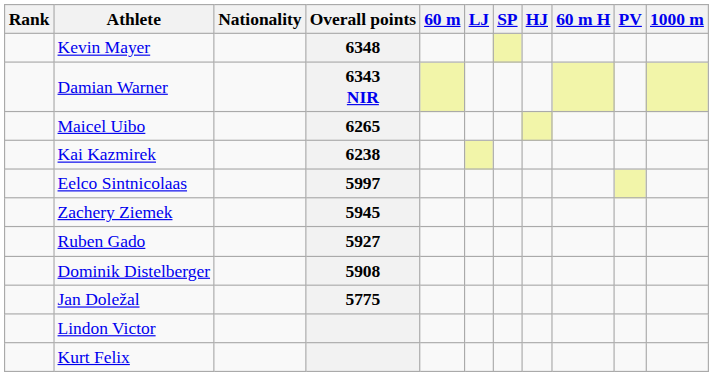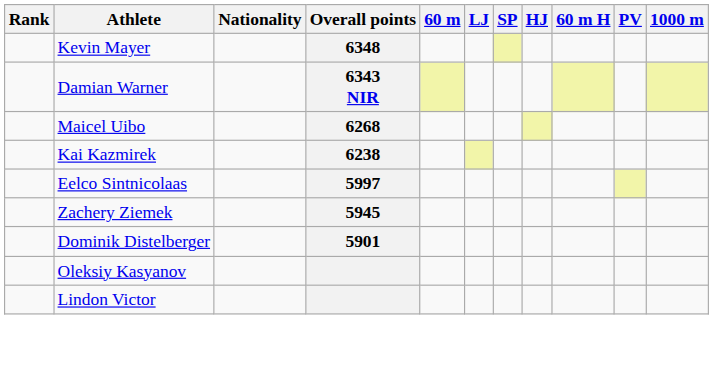 <table class="wikitable sortable" style="font-size:95%; text-align:center">
 <tr>
 <th>Rank</th>
 <th>Athlete</th>
 <th>Nationality</th>
 <th>Overall points</th>
 <th><a href='#'>60 m</a></th>
 <th><a href='#'>LJ</a></th>
 <th><a href='#'>SP</a></th>
 <th><a href='#'>HJ</a></th>
 <th><a href='#'>60 m H</a></th>
 <th><a href='#'>PV</a></th>
 <th><a href='#'>1000 m</a></th>
 </tr>
 <tr>
 <td></td>
 <td align=left><a href='#'>Kevin Mayer</a></td>
 <td align=left></td>
 <th>6348<br><strong></strong></th>
 <td></td>
 <td></td>
 <td bgcolor=#F2F5A9></td>
 <td></td>
 <td></td>
 <td></td>
 <td></td>
 </tr>
 <tr>
 <td></td>
 <td align=left><a href='#'>Damian Warner</a></td>
 <td align=left></td>
 <th>6343<br><strong><a href='#'>NIR</a></strong></th>
 <td bgcolor=#F2F5A9></td>
 <td></td>
 <td></td>
 <td></td>
 <td bgcolor=#F2F5A9></td>
 <td></td>
 <td bgcolor=#F2F5A9></td>
 </tr>
 <tr>
 <td></td>
 <td align=left><a href='#'>Maicel Uibo</a></td>
 <td align=left></td>
-<th>6265<br></th>
+<th>6268<br></th>
 <td></td>
 <td></td>
 <td></td>
 <td bgcolor=#F2F5A9></td>
 <td></td>
 <td></td>
 <td></td>
 </tr>
 <tr>
 <td></td>
 <td align=left><a href='#'>Kai Kazmirek</a></td>
 <td align=left></td>
 <th>6238<br></th>
 <td></td>
 <td bgcolor=#F2F5A9></td>
 <td></td>
 <td></td>
 <td></td>
 <td></td>
 <td></td>
 </tr>
 <tr>
 <td></td>
 <td align=left><a href='#'>Eelco Sintnicolaas</a></td>
 <td align=left></td>
 <th>5997<br></th>
 <td></td>
 <td></td>
 <td></td>
 <td></td>
 <td></td>
 <td bgcolor=#F2F5A9></td>
 <td></td>
 </tr>
 <tr>
 <td></td>
 <td align=left><a href='#'>Zachery Ziemek</a></td>
 <td align=left></td>
 <th>5945<br></th>
 <td></td>
 <td></td>
 <td></td>
 <td></td>
 <td></td>
 <td></td>
 <td></td>
 </tr>
 <tr>
 <td></td>
-<td align=left><a href='#'>Ruben Gado</a></td>
+<td align=left><a href='#'>Dominik Distelberger</a></td>
 <td align=left></td>
-<th>5927<br></th>
+<th>5901<br></th>
 <td></td>
 <td></td>
 <td></td>
 <td></td>
 <td></td>
 <td></td>
 <td></td>
 </tr>
 <tr>
 <td></td>
-<td align=left><a href='#'>Dominik Distelberger</a></td>
+<td align=left><a href='#'>Oleksiy Kasyanov</a></td>
 <td align=left></td>
-<th>5908<br></th>
-<td></td>
-<td></td>
-<td></td>
-<td></td>
-<td></td>
-<td></td>
-<td></td>
-</tr>
-<tr>
-<td></td>
-<td align=left><a href='#'>Jan Doležal</a></td>
-<td align=left></td>
-<th>5775<br></th>
+<th></th>
 <td></td>
 <td></td>
 <td></td>
 <td></td>
 <td></td>
 <td></td>
 <td></td>
 </tr>
 <tr>
 <td></td>
 <td align=left><a href='#'>Lindon Victor</a></td>
 <td align=left></td>
 <th></th>
 <td></td>
 <td></td>
 <td></td>
 <td></td>
 <td></td>
 <td></td>
 <td></td>
 </tr>
-<tr>
-<td></td>
-<td align=left><a href='#'>Kurt Felix</a></td>
-<td align=left></td>
-<th></th>
-<td></td>
-<td></td>
-<td></td>
-<td></td>
-<td></td>
-<td></td>
-<td></td>
-</tr>
 </table>
